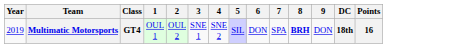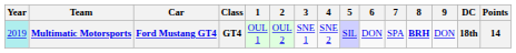 <table class="wikitable" style="text-align:center; font-size:85%">
 <tr>
 <th>Year</th>
 <th>Team</th>
+<th>Car</th>
 <th>Class</th>
 <th>1</th>
 <th>2</th>
 <th>3</th>
 <th>4</th>
 <th>5</th>
 <th>6</th>
 <th>7</th>
 <th>8</th>
 <th>9</th>
 <th>DC</th>
 <th>Points</th>
 </tr>
 <tr>
-<td><a href='#'>2019</a></td>
+<td style="background: paleturquoise;"><a href='#'>2019</a></td>
 <th><a href='#'>Multimatic Motorsports</a></th>
+<th><a href='#'>Ford Mustang GT4</a></th>
 <th>GT4</th>
 <td style="background:#dfffdf;"><a href='#'>OUL<br>1</a><br></td>
 <td style="background:#dfffdf;"><a href='#'>OUL<br>2</a><br></td>
 <td style="background:#;"><a href='#'>SNE<br>1</a></td>
 <td style="background:#;"><a href='#'>SNE<br>2</a></td>
 <td style="background:#cfcfff;"><a href='#'>SIL</a><br></td>
 <td style="background:#;"><a href='#'>DON</a></td>
 <td style="background:#;"><a href='#'>SPA</a></td>
 <td style="background:#;"><strong><a href='#'>BRH</a></strong></td>
 <td style="background:#;"><a href='#'>DON</a></td>
 <th>18th</th>
-<th>16</th>
+<th>14</th>
 </tr>
 </table>
